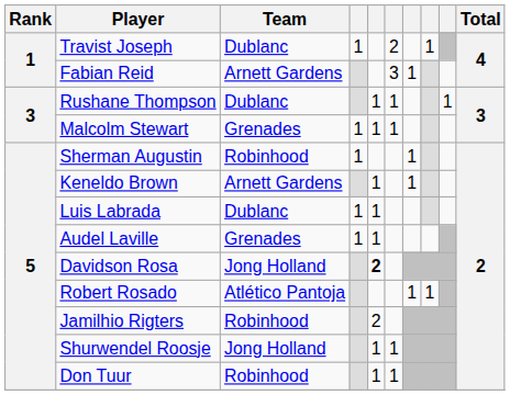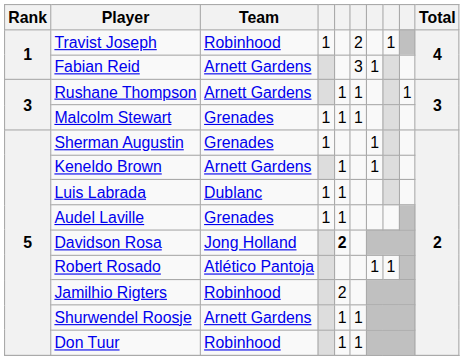 <table class="wikitable" style="text-align:center; font-size:90%">
 <tr>
 <th>Rank</th>
 <th>Player</th>
 <th>Team</th>
 <th></th>
 <th></th>
 <th></th>
 <th></th>
 <th></th>
 <th></th>
 <th>Total</th>
 </tr>
 <tr>
 <th rowspan=2>1</th>
 <td align=left> <a href='#'>Travist Joseph</a></td>
-<td align=left>  <a href='#'>Dublanc</a></td>
+<td align=left>  <a href='#'>Robinhood</a></td>
 <td>1</td>
 <td></td>
 <td>2</td>
 <td></td>
 <td>1</td>
 <td bgcolor="silver"></td>
 <th rowspan=2>4</th>
 </tr>
 <tr>
 <td align=left> <a href='#'>Fabian Reid</a></td>
 <td align=left>  <a href='#'>Arnett Gardens</a></td>
 <td bgcolor="DDDDDD"></td>
 <td></td>
 <td>3</td>
 <td>1</td>
 <td bgcolor="DDDDDD"></td>
 <td></td>
 </tr>
 <tr>
 <th rowspan=2>3</th>
 <td align=left> <a href='#'>Rushane Thompson</a></td>
-<td align=left>  <a href='#'>Dublanc</a></td>
+<td align=left> <a href='#'>Arnett Gardens</a></td>
 <td bgcolor="DDDDDD"></td>
 <td>1</td>
 <td>1</td>
 <td></td>
 <td bgcolor="DDDDDD"></td>
 <td>1</td>
 <th rowspan=2>3</th>
 </tr>
 <tr>
 <td align=left> <a href='#'>Malcolm Stewart</a></td>
 <td align=left>  <a href='#'>Grenades</a></td>
 <td>1</td>
 <td>1</td>
 <td>1</td>
 <td></td>
 <td bgcolor="DDDDDD"></td>
 <td></td>
 </tr>
 <tr>
 <th rowspan=9>5</th>
 <td align=left> <a href='#'>Sherman Augustin</a></td>
-<td align=left> <a href='#'>Robinhood</a></td>
+<td align=left>  <a href='#'>Grenades</a></td>
 <td>1</td>
 <td></td>
 <td></td>
 <td>1</td>
 <td bgcolor="DDDDDD"></td>
 <td></td>
 <th rowspan=9>2</th>
 </tr>
 <tr>
 <td align=left> <a href='#'>Keneldo Brown</a></td>
 <td align=left> <a href='#'>Arnett Gardens</a></td>
 <td bgcolor="DDDDDD"></td>
 <td>1</td>
 <td></td>
 <td>1</td>
 <td bgcolor="DDDDDD"></td>
 <td></td>
 </tr>
 <tr>
 <td align=left> <a href='#'>Luis Labrada</a></td>
 <td align=left>  <a href='#'>Dublanc</a></td>
 <td>1</td>
 <td>1</td>
 <td></td>
 <td></td>
 <td bgcolor="DDDDDD"></td>
 <td></td>
 </tr>
 <tr>
 <td align=left> <a href='#'>Audel Laville</a></td>
 <td align=left>  <a href='#'>Grenades</a></td>
 <td>1</td>
 <td>1</td>
 <td></td>
 <td></td>
 <td></td>
 <td bgcolor="silver"></td>
 </tr>
 <tr>
 <td align=left> <a href='#'>Davidson Rosa</a></td>
 <td align=left>  <a href='#'>Jong Holland</a></td>
 <td bgcolor="DDDDDD"></td>
 <td><strong>2</strong></td>
 <td></td>
 <td bgcolor="silver" colspan=3></td>
 </tr>
 <tr>
 <td align=left> <a href='#'>Robert Rosado</a></td>
 <td align=left> <a href='#'>Atlético Pantoja</a></td>
 <td bgcolor="DDDDDD"></td>
 <td></td>
 <td></td>
 <td>1</td>
 <td>1</td>
 <td bgcolor="silver"></td>
 </tr>
 <tr>
 <td align=left> <a href='#'>Jamilhio Rigters</a></td>
 <td align=left>  <a href='#'>Robinhood</a></td>
 <td bgcolor="DDDDDD"></td>
 <td>2</td>
 <td></td>
 <td bgcolor="silver" colspan=3></td>
 </tr>
 <tr>
 <td align=left> <a href='#'>Shurwendel Roosje</a></td>
-<td align=left>  <a href='#'>Jong Holland</a></td>
+<td align=left> <a href='#'>Arnett Gardens</a></td>
 <td bgcolor="DDDDDD"></td>
 <td>1</td>
 <td>1</td>
 <td bgcolor="silver" colspan=3></td>
 </tr>
 <tr>
 <td align=left> <a href='#'>Don Tuur</a></td>
 <td align=left> <a href='#'>Robinhood</a></td>
 <td bgcolor="DDDDDD"></td>
 <td>1</td>
 <td>1</td>
 <td bgcolor="silver" colspan=3></td>
 </tr>
 <tr>
 </tr>
 </table>
